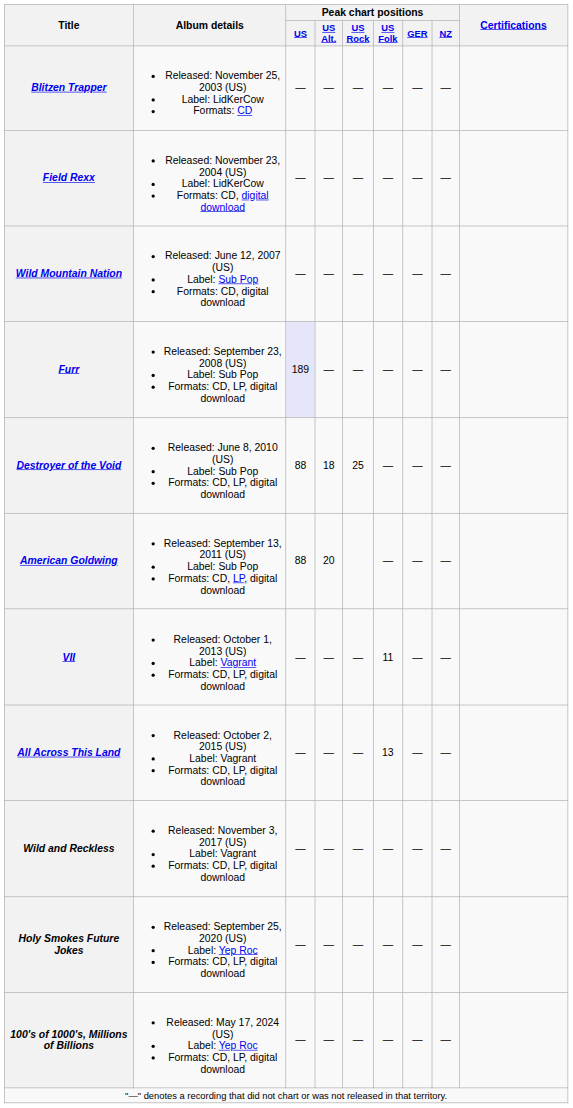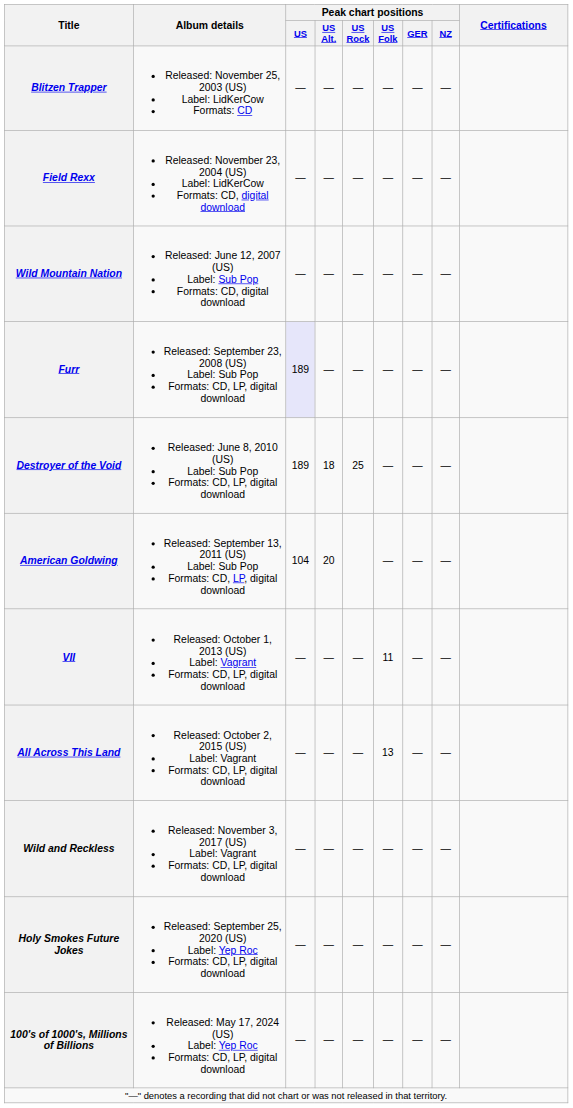 <table class="wikitable plainrowheaders" style="text-align:center;">
 <tr>
 <th scope="col" rowspan="2" style="width:16em;">Title</th>
 <th scope="col" rowspan="2" style="width:18em;">Album details</th>
 <th scope="col" colspan="6">Peak chart positions</th>
 <th scope="col" rowspan="2" style="width:12em;"><a href='#'>Certifications</a></th>
 </tr>
 <tr>
 <th scope="col" style="width:3em;font-size:90%;"><a href='#'>US</a><br></th>
 <th scope="col" style="width:3em;font-size:90%;"><a href='#'>US<br>Alt.</a><br></th>
 <th scope="col" style="width:3em;font-size:90%;"><a href='#'>US<br>Rock</a><br></th>
 <th scope="col" style="width:3em;font-size:90%;"><a href='#'>US Folk</a></th>
 <th scope="col" style="width:3em;font-size:90%;"><a href='#'>GER</a><br></th>
 <th scope="col" style="width:3em;font-size:90%;"><a href='#'>NZ</a><br></th>
 </tr>
 <tr>
 <th scope="row"><em><a href='#'>Blitzen Trapper</a></em></th>
 <td><br><ul><li>Released: November 25, 2003 <span>(US)</span></li><li>Label: LidKerCow</li><li>Formats: <a href='#'>CD</a></li></ul></td>
 <td>—</td>
 <td>—</td>
 <td>—</td>
 <td>—</td>
 <td>—</td>
 <td>—</td>
 <td></td>
 </tr>
 <tr>
 <th scope="row"><em><a href='#'>Field Rexx</a></em></th>
 <td><br><ul><li>Released: November 23, 2004 <span>(US)</span></li><li>Label: LidKerCow</li><li>Formats: CD, <a href='#'>digital download</a></li></ul></td>
 <td>—</td>
 <td>—</td>
 <td>—</td>
 <td>—</td>
 <td>—</td>
 <td>—</td>
 <td></td>
 </tr>
 <tr>
 <th scope="row"><em><a href='#'>Wild Mountain Nation</a></em></th>
 <td><br><ul><li>Released: June 12, 2007 <span>(US)</span></li><li>Label: <a href='#'>Sub Pop</a></li><li>Formats: CD, digital download</li></ul></td>
 <td>—</td>
 <td>—</td>
 <td>—</td>
 <td>—</td>
 <td>—</td>
 <td>—</td>
 <td></td>
 </tr>
 <tr>
 <th scope="row"><em><a href='#'>Furr</a></em></th>
 <td><br><ul><li>Released: September 23, 2008 <span>(US)</span></li><li>Label: Sub Pop</li><li>Formats: CD, LP, digital download</li></ul></td>
 <td style="background: lavender;">189</td>
 <td>—</td>
 <td>—</td>
 <td>—</td>
 <td>—</td>
 <td>—</td>
 <td></td>
 </tr>
 <tr>
 <th scope="row"><em><a href='#'>Destroyer of the Void</a></em></th>
 <td><br><ul><li>Released: June 8, 2010 <span>(US)</span></li><li>Label: Sub Pop</li><li>Formats: CD, LP, digital download</li></ul></td>
-<td>88</td>
+<td>189</td>
 <td>18</td>
 <td>25</td>
 <td>—</td>
 <td>—</td>
 <td>—</td>
 <td></td>
 </tr>
 <tr>
 <th scope="row"><em><a href='#'>American Goldwing</a></em></th>
 <td><br><ul><li>Released: September 13, 2011 <span>(US)</span></li><li>Label: Sub Pop</li><li>Formats: CD, <a href='#'>LP</a>, digital download</li></ul></td>
-<td>88</td>
+<td>104</td>
 <td>20</td>
 <td></td>
 <td>—</td>
 <td>—</td>
 <td>—</td>
 <td></td>
 </tr>
 <tr>
 <th scope="row"><em><a href='#'>VII</a></em></th>
 <td><br><ul><li>Released: October 1, 2013 <span>(US)</span></li><li>Label: <a href='#'>Vagrant</a></li><li>Formats: CD, LP, digital download</li></ul></td>
 <td>—</td>
 <td>—</td>
 <td>—</td>
 <td>11</td>
 <td>—</td>
 <td>—</td>
 <td></td>
 </tr>
 <tr>
 <th scope="row"><em><a href='#'>All Across This Land</a></em></th>
 <td><br><ul><li>Released: October 2, 2015 <span>(US)</span></li><li>Label: Vagrant</li><li>Formats: CD, LP, digital download</li></ul></td>
 <td>—</td>
 <td>—</td>
 <td>—</td>
 <td>13</td>
 <td>—</td>
 <td>—</td>
 <td></td>
 </tr>
 <tr>
 <th scope="row"><em>Wild and Reckless</em></th>
 <td><br><ul><li>Released: November 3, 2017 <span>(US)</span></li><li>Label: Vagrant</li><li>Formats: CD, LP, digital download</li></ul></td>
 <td>—</td>
 <td>—</td>
 <td>—</td>
 <td>—</td>
 <td>—</td>
 <td>—</td>
 <td></td>
 </tr>
 <tr>
 <th scope="row"><em>Holy Smokes Future Jokes</em></th>
 <td><br><ul><li>Released: September 25, 2020 <span>(US)</span></li><li>Label: <a href='#'>Yep Roc</a></li><li>Formats: CD, LP, digital download</li></ul></td>
 <td>—</td>
 <td>—</td>
 <td>—</td>
 <td>—</td>
 <td>—</td>
 <td>—</td>
 <td></td>
 </tr>
 <tr>
 <th scope="row"><em>100's of 1000's, Millions of Billions</em></th>
 <td><br><ul><li>Released: May 17, 2024 <span>(US)</span></li><li>Label: <a href='#'>Yep Roc</a></li><li>Formats: CD, LP, digital download</li></ul></td>
 <td>—</td>
 <td>—</td>
 <td>—</td>
 <td>—</td>
 <td>—</td>
 <td>—</td>
 <td></td>
 </tr>
 <tr>
 <td colspan="10" style="font-size:90%">"—" denotes a recording that did not chart or was not released in that territory.</td>
 </tr>
 </table>
